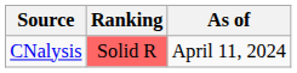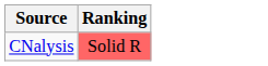 <table class="wikitable" style="text-align:center">
 <tr>
 <th>Source</th>
 <th>Ranking</th>
-<th>As of</th>
 </tr>
 <tr>
 <td align=left><a href='#'>CNalysis</a></td>
 <td style="background:#f66" data-sort-value=4>Solid R</td>
-<td>April 11, 2024</td>
 </tr>
 </table>
